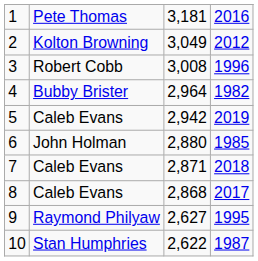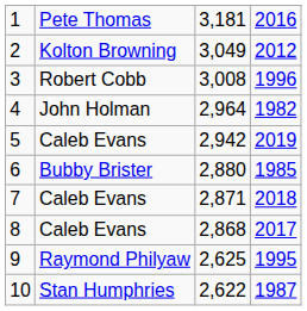 <table class="wikitable">
 <tr>
 </tr>
 <tr>
 <td>1</td>
 <td><a href='#'>Pete Thomas</a></td>
 <td>3,181</td>
 <td><a href='#'>2016</a></td>
 </tr>
 <tr>
 <td>2</td>
 <td><a href='#'>Kolton Browning</a></td>
 <td>3,049</td>
 <td><a href='#'>2012</a></td>
 </tr>
 <tr>
 <td>3</td>
 <td>Robert Cobb</td>
 <td>3,008</td>
 <td><a href='#'>1996</a></td>
 </tr>
 <tr>
 <td>4</td>
-<td><a href='#'>Bubby Brister</a></td>
+<td>John Holman</td>
 <td>2,964</td>
 <td><a href='#'>1982</a></td>
 </tr>
 <tr>
 <td>5</td>
 <td>Caleb Evans</td>
 <td>2,942</td>
 <td><a href='#'>2019</a></td>
 </tr>
 <tr>
 <td>6</td>
-<td>John Holman</td>
+<td><a href='#'>Bubby Brister</a></td>
 <td>2,880</td>
 <td><a href='#'>1985</a></td>
 </tr>
 <tr>
 <td>7</td>
 <td>Caleb Evans</td>
 <td>2,871</td>
 <td><a href='#'>2018</a></td>
 </tr>
 <tr>
 <td>8</td>
 <td>Caleb Evans</td>
 <td>2,868</td>
 <td><a href='#'>2017</a></td>
 </tr>
 <tr>
 <td>9</td>
 <td><a href='#'>Raymond Philyaw</a></td>
-<td>2,627</td>
+<td>2,625</td>
 <td><a href='#'>1995</a></td>
 </tr>
 <tr>
 <td>10</td>
 <td><a href='#'>Stan Humphries</a></td>
 <td>2,622</td>
 <td><a href='#'>1987</a></td>
 </tr>
 </table>
